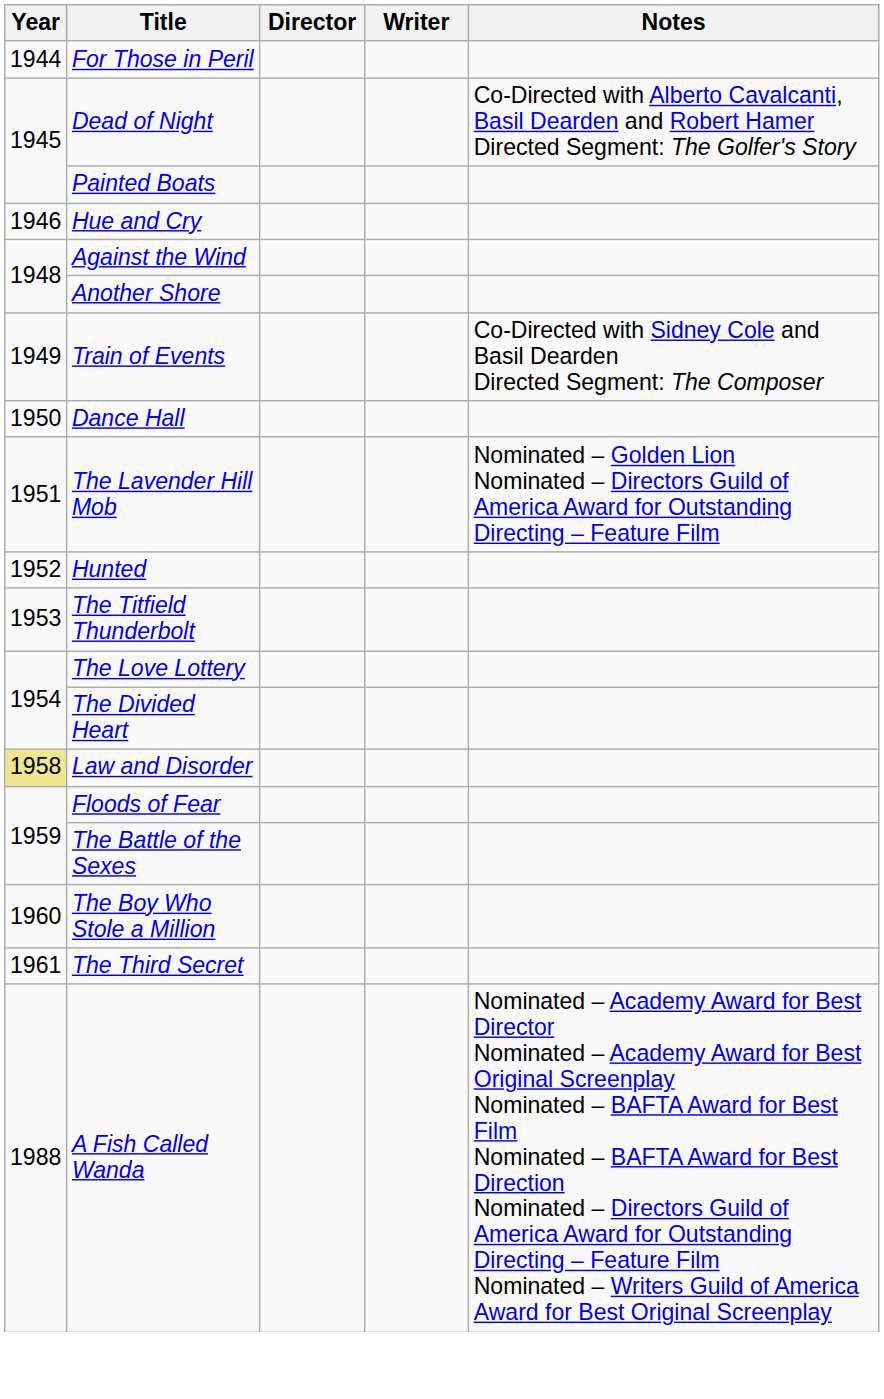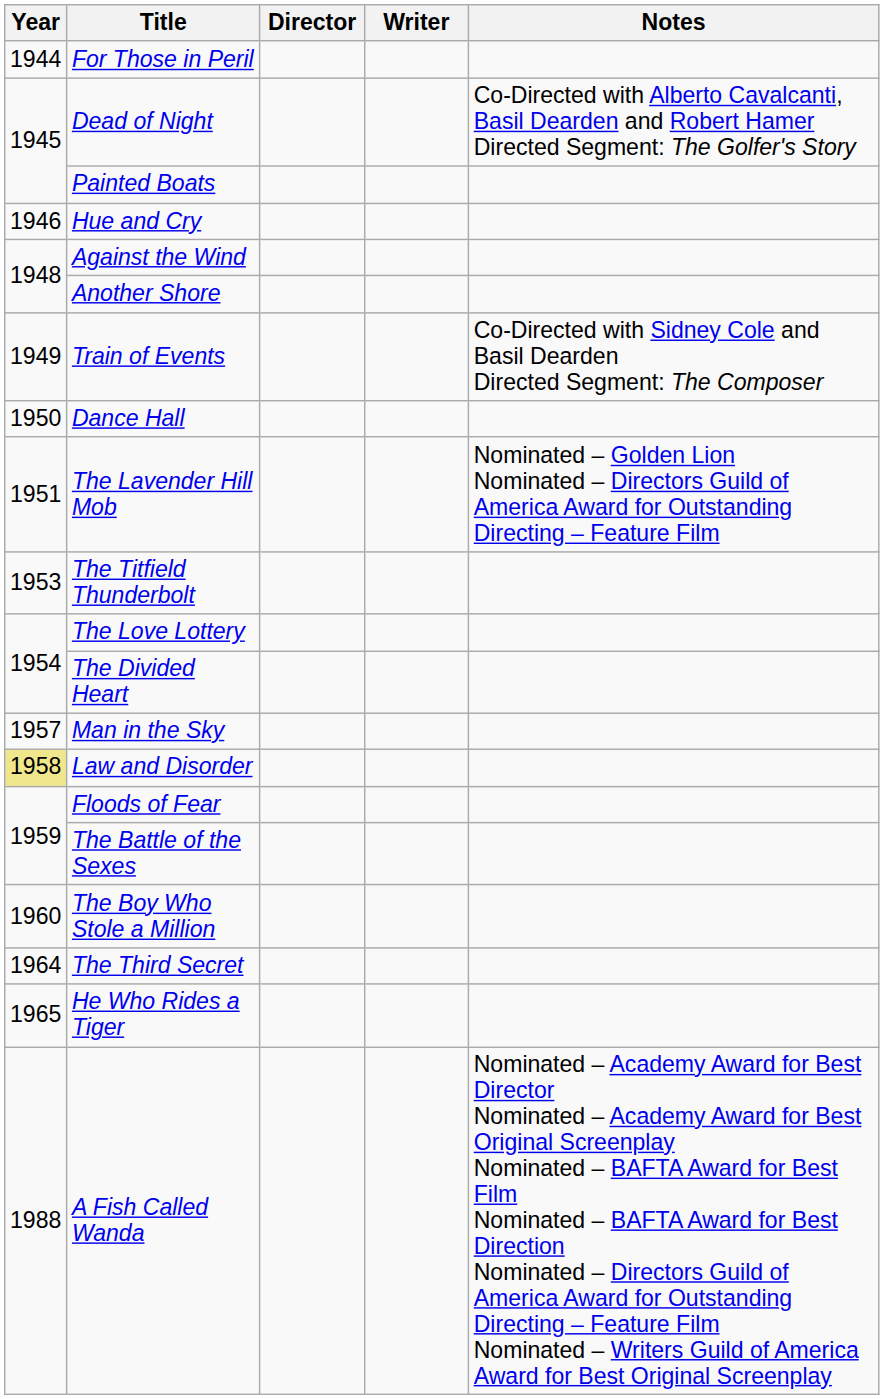 <table class="wikitable">
 <tr>
 <th>Year</th>
 <th>Title</th>
 <th width=65>Director</th>
 <th width=65>Writer</th>
 <th>Notes</th>
 </tr>
 <tr>
 <td>1944</td>
 <td><em><a href='#'>For Those in Peril</a></em></td>
 <td></td>
 <td></td>
 <td></td>
 </tr>
 <tr>
 <td rowspan=2>1945</td>
 <td><em><a href='#'>Dead of Night</a></em></td>
 <td></td>
 <td></td>
 <td>Co-Directed with <a href='#'>Alberto Cavalcanti</a>, <a href='#'>Basil Dearden</a> and <a href='#'>Robert Hamer</a><br>Directed Segment: <em>The Golfer's Story</em></td>
 </tr>
 <tr>
 <td><em><a href='#'>Painted Boats</a></em></td>
 <td></td>
 <td></td>
 <td></td>
 </tr>
 <tr>
 <td>1946</td>
 <td><em><a href='#'>Hue and Cry</a></em></td>
 <td></td>
 <td></td>
 <td></td>
 </tr>
 <tr>
 <td rowspan=2>1948</td>
 <td><em><a href='#'>Against the Wind</a></em></td>
 <td></td>
 <td></td>
 <td></td>
 </tr>
 <tr>
 <td><em><a href='#'>Another Shore</a></em></td>
 <td></td>
 <td></td>
 <td></td>
 </tr>
 <tr>
 <td>1949</td>
 <td><em><a href='#'>Train of Events</a></em></td>
 <td></td>
 <td></td>
 <td>Co-Directed with <a href='#'>Sidney Cole</a> and Basil Dearden<br>Directed Segment: <em>The Composer</em></td>
 </tr>
 <tr>
 <td>1950</td>
 <td><em><a href='#'>Dance Hall</a></em></td>
 <td></td>
 <td></td>
 <td></td>
 </tr>
 <tr>
 <td>1951</td>
 <td><em><a href='#'>The Lavender Hill Mob</a></em></td>
 <td></td>
 <td></td>
 <td>Nominated – <a href='#'>Golden Lion</a><br>Nominated – <a href='#'>Directors Guild of America Award for Outstanding Directing – Feature Film</a></td>
 </tr>
 <tr>
-<td>1952</td>
-<td><em><a href='#'>Hunted</a></em></td>
-<td></td>
-<td></td>
-<td></td>
-</tr>
-<tr>
 <td>1953</td>
 <td><em><a href='#'>The Titfield Thunderbolt</a></em></td>
 <td></td>
 <td></td>
 <td></td>
 </tr>
 <tr>
 <td rowspan=2>1954</td>
 <td><em><a href='#'>The Love Lottery</a></em></td>
 <td></td>
 <td></td>
 <td></td>
 </tr>
 <tr>
 <td><em><a href='#'>The Divided Heart</a></em></td>
+<td></td>
+<td></td>
+<td></td>
+</tr>
+<tr>
+<td>1957</td>
+<td><em><a href='#'>Man in the Sky</a></em></td>
 <td></td>
 <td></td>
 <td></td>
 </tr>
 <tr>
 <td style="background: khaki;">1958</td>
 <td><em><a href='#'>Law and Disorder</a></em></td>
 <td></td>
 <td></td>
 <td></td>
 </tr>
 <tr>
 <td rowspan=2>1959</td>
 <td><em><a href='#'>Floods of Fear</a></em></td>
 <td></td>
 <td></td>
 <td></td>
 </tr>
 <tr>
 <td><em><a href='#'>The Battle of the Sexes</a></em></td>
 <td></td>
 <td></td>
 <td></td>
 </tr>
 <tr>
 <td>1960</td>
 <td><em><a href='#'>The Boy Who Stole a Million</a></em></td>
 <td></td>
 <td></td>
 <td></td>
 </tr>
 <tr>
-<td>1961</td>
+<td>1964</td>
 <td><em><a href='#'>The Third Secret</a></em></td>
+<td></td>
+<td></td>
+<td></td>
+</tr>
+<tr>
+<td>1965</td>
+<td><em><a href='#'>He Who Rides a Tiger</a></em></td>
 <td></td>
 <td></td>
 <td></td>
 </tr>
 <tr>
 <td>1988</td>
 <td><em><a href='#'>A Fish Called Wanda</a></em></td>
 <td></td>
 <td></td>
 <td>Nominated – <a href='#'>Academy Award for Best Director</a><br>Nominated – <a href='#'>Academy Award for Best Original Screenplay</a><br>Nominated – <a href='#'>BAFTA Award for Best Film</a><br>Nominated – <a href='#'>BAFTA Award for Best Direction</a><br>Nominated – <a href='#'>Directors Guild of America Award for Outstanding Directing – Feature Film</a><br>Nominated – <a href='#'>Writers Guild of America Award for Best Original Screenplay</a></td>
 </tr>
 </table>
